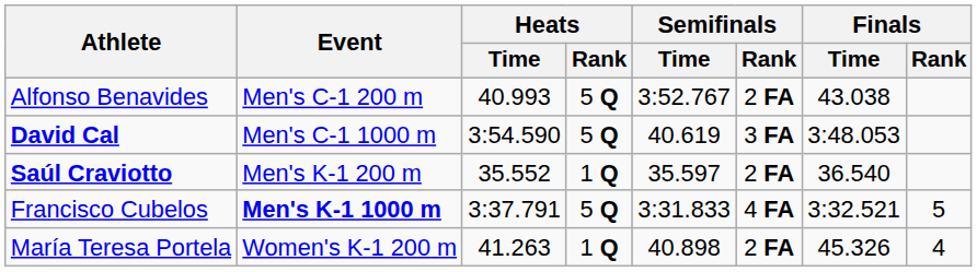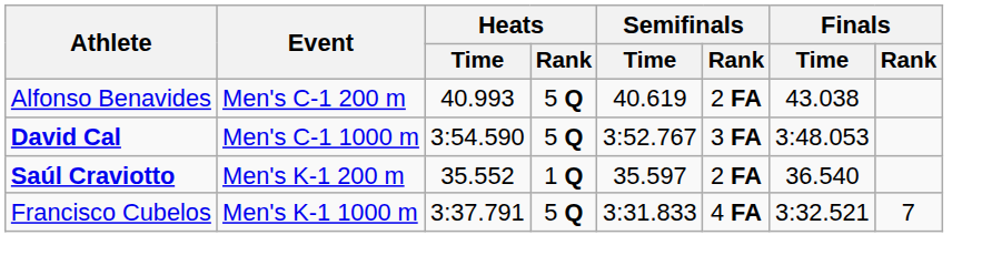 <table class="wikitable" style="font-size:90%">
 <tr>
 <th rowspan=2>Athlete</th>
 <th rowspan=2>Event</th>
 <th colspan=2>Heats</th>
 <th colspan=2>Semifinals</th>
 <th colspan=2>Finals</th>
 </tr>
 <tr style="font-size:95%">
 <th>Time</th>
 <th>Rank</th>
 <th>Time</th>
 <th>Rank</th>
 <th>Time</th>
 <th>Rank</th>
 </tr>
 <tr align=center>
 <td align=left><a href='#'>Alfonso Benavides</a></td>
 <td align=left><a href='#'>Men's C-1 200 m</a></td>
 <td>40.993</td>
 <td>5 <strong>Q</strong></td>
-<td>3:52.767</td>
+<td>40.619</td>
 <td>2 <strong>FA</strong></td>
 <td>43.038</td>
 <td></td>
 </tr>
 <tr align=center>
 <td align=left><strong><a href='#'>David Cal</a></strong></td>
 <td align=left><a href='#'>Men's C-1 1000 m</a></td>
 <td>3:54.590</td>
 <td>5 <strong>Q</strong></td>
-<td>40.619</td>
+<td>3:52.767</td>
 <td>3 <strong>FA</strong></td>
 <td>3:48.053</td>
 <td></td>
 </tr>
 <tr align=center>
 <td align=left><strong><a href='#'>Saúl Craviotto</a></strong></td>
 <td align=left><a href='#'>Men's K-1 200 m</a></td>
 <td>35.552</td>
 <td>1 <strong>Q</strong></td>
 <td>35.597</td>
 <td>2 <strong>FA</strong></td>
 <td>36.540</td>
 <td></td>
 </tr>
 <tr align=center>
 <td align=left><a href='#'>Francisco Cubelos</a></td>
-<td align=left><strong><a href='#'>Men's K-1 1000 m</a></strong></td>
+<td align=left><a href='#'>Men's K-1 1000 m</a></td>
 <td>3:37.791</td>
 <td>5 <strong>Q</strong></td>
 <td>3:31.833</td>
 <td>4 <strong>FA</strong></td>
 <td>3:32.521</td>
-<td>5</td>
-</tr>
-<tr align=center>
-<td align=left><a href='#'>María Teresa Portela</a></td>
-<td align=left><a href='#'>Women's K-1 200 m</a></td>
-<td>41.263</td>
-<td>1 <strong>Q</strong></td>
-<td>40.898</td>
-<td>2 <strong>FA</strong></td>
-<td>45.326</td>
-<td>4</td>
+<td>7</td>
 </tr>
 </table>
